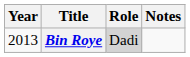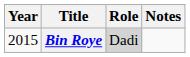 <table class="wikitable sortable plainrowheaders">
 <tr style="text-align:center;">
 <th scope="col">Year</th>
 <th scope="col">Title</th>
 <th scope="col">Role</th>
 <th scope="col">Notes</th>
 </tr>
 <tr>
-<td>2013</td>
+<td>2015</td>
 <th scope="row"><em><a href='#'>Bin Roye</a></em></th>
 <td style="background: lightgrey;">Dadi</td>
 <td></td>
 </tr>
 </table>
